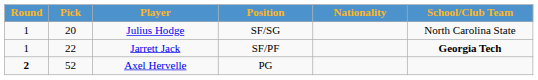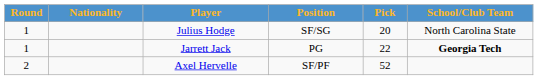 <table class="wikitable sortable sortable">
 <tr>
 <th style="background:#4C92CC;color:#FDB827;" width="7%">Round</th>
-<th style="background:#4C92CC;color:#FDB827;" width="7%">Pick</th>
+<th style="background:#4C92CC;color:#FDB827;" width="15%">Nationality</th>
 <th style="background:#4C92CC;color:#FDB827;" width="20%">Player</th>
 <th style="background:#4C92CC;color:#FDB827;" width="15%">Position</th>
-<th style="background:#4C92CC;color:#FDB827;" width="15%">Nationality</th>
+<th style="background:#4C92CC;color:#FDB827;" width="7%">Pick</th>
 <th style="background:#4C92CC;color:#FDB827;" width="20%">School/Club Team</th>
 </tr>
 <tr style="text-align: center">
 <td>1</td>
-<td>20</td>
+<td></td>
 <td><a href='#'>Julius Hodge</a></td>
 <td>SF/SG</td>
-<td></td>
+<td>20</td>
 <td>North Carolina State</td>
 </tr>
 <tr style="text-align: center">
 <td>1</td>
+<td></td>
+<td><a href='#'>Jarrett Jack</a></td>
+<td>PG</td>
 <td>22</td>
-<td><a href='#'>Jarrett Jack</a></td>
-<td>SF/PF</td>
-<td></td>
 <td><strong>Georgia Tech</strong></td>
 </tr>
 <tr style="text-align: center">
-<td><strong>2</strong></td>
+<td>2</td>
+<td></td>
+<td><a href='#'>Axel Hervelle</a></td>
+<td>SF/PF</td>
 <td>52</td>
-<td><a href='#'>Axel Hervelle</a></td>
-<td>PG</td>
-<td></td>
 <td></td>
 </tr>
 </table>
